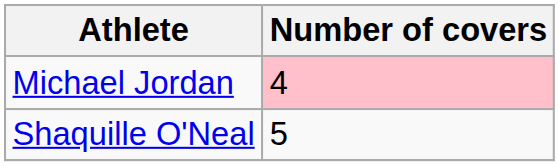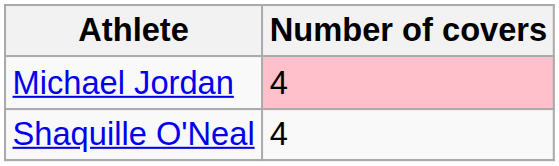 <table class="wikitable">
 <tr>
 <th>Athlete</th>
 <th>Number of covers</th>
 </tr>
 <tr>
 <td><a href='#'>Michael Jordan</a></td>
 <td style="background: pink;">4</td>
 </tr>
 <tr>
 <td><a href='#'>Shaquille O'Neal</a></td>
-<td>5</td>
+<td>4</td>
 </tr>
 <tr>
 </tr>
 </table>
